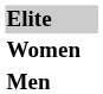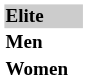 <table>
 <tr bgcolor="#cccccc">
 <td colspan=4><strong>Elite</strong></td>
+</tr>
+<tr>
+<th scope=row style="text-align:left">Men</th>
+<td></td>
+<td></td>
+<td></td>
 </tr>
 <tr>
 <th scope=row style="text-align:left">Women</th>
 <td></td>
 <td></td>
 <td></td>
 </tr>
-<tr>
-<th scope=row style="text-align:left">Men</th>
-<td></td>
-<td></td>
-<td></td>
-</tr>
 </table>
